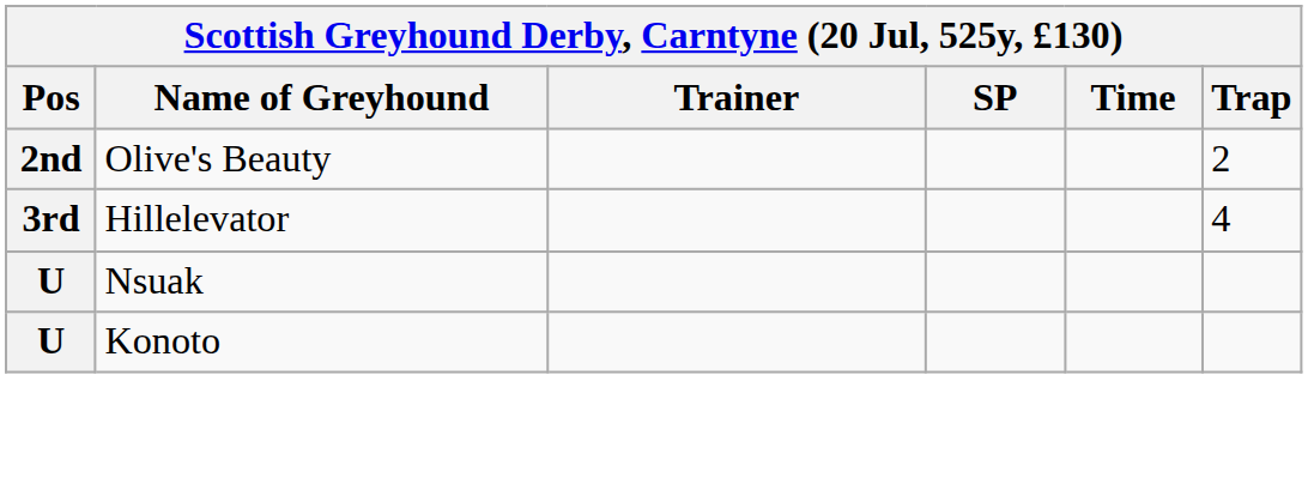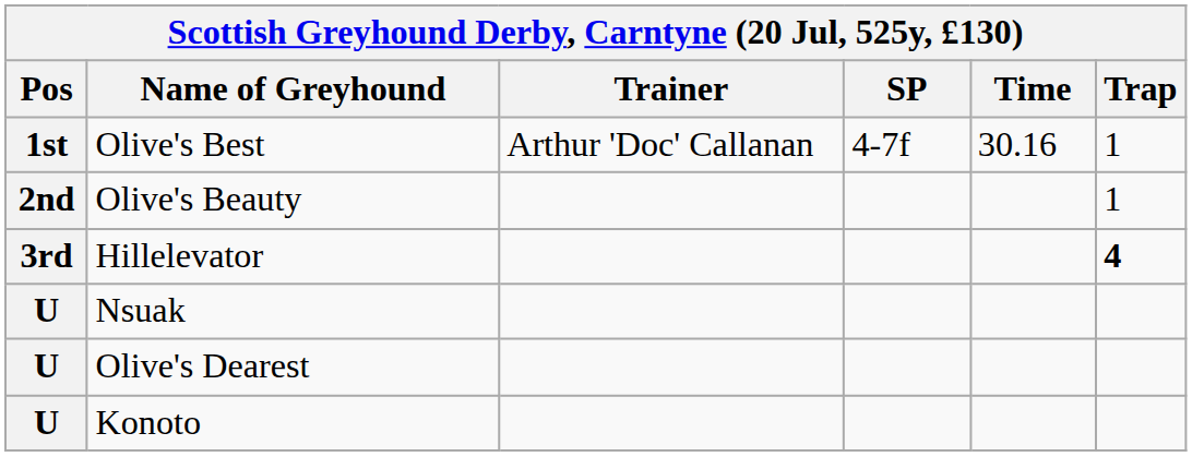 <table class="wikitable">
 <tr>
 <th colspan="6"><a href='#'>Scottish Greyhound Derby</a>, <a href='#'>Carntyne</a> (20 Jul, 525y, £130)</th>
 </tr>
 <tr>
 <th width=30>Pos</th>
 <th width=180>Name of Greyhound</th>
 <th width=150>Trainer</th>
 <th width=50>SP</th>
 <th width=50>Time</th>
 <th width=30>Trap</th>
 </tr>
 <tr>
+<th>1st</th>
+<td>Olive's Best</td>
+<td>Arthur 'Doc' Callanan</td>
+<td>4-7f</td>
+<td>30.16</td>
+<td>1</td>
+</tr>
+<tr>
 <th>2nd</th>
 <td>Olive's Beauty</td>
 <td></td>
 <td></td>
 <td></td>
-<td>2</td>
+<td>1</td>
 </tr>
 <tr>
 <th>3rd</th>
 <td>Hillelevator</td>
 <td></td>
 <td></td>
 <td></td>
-<td>4</td>
+<td><strong>4</strong></td>
 </tr>
 <tr>
 <th>U</th>
 <td>Nsuak</td>
+<td></td>
+<td></td>
+<td></td>
+<td></td>
+</tr>
+<tr>
+<th>U</th>
+<td>Olive's Dearest</td>
 <td></td>
 <td></td>
 <td></td>
 <td></td>
 </tr>
 <tr>
 <th>U</th>
 <td>Konoto</td>
 <td></td>
 <td></td>
 <td></td>
 <td></td>
 </tr>
 </table>
